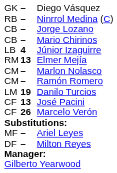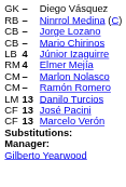 <table style="font-size: 90%" cellspacing="0" cellpadding="0" align="center">
 <tr>
 <td colspan=4></td>
 </tr>
 <tr>
 <th width="25"></th>
 <th width="25"></th>
 </tr>
 <tr>
 <td>GK</td>
 <td><strong>–</strong></td>
 <td> Diego Vásquez</td>
 </tr>
 <tr>
 <td>RB</td>
 <td><strong>–</strong></td>
 <td> <a href='#'>Ninrrol Medina</a> (<a href='#'>C</a>)</td>
 </tr>
 <tr>
 <td>CB</td>
 <td><strong>–</strong></td>
 <td> <a href='#'>Jorge Lozano</a></td>
 </tr>
 <tr>
 <td>CB</td>
 <td><strong>–</strong></td>
 <td> <a href='#'>Mario Chirinos</a></td>
 </tr>
 <tr>
 <td>LB</td>
 <td><strong>4</strong></td>
 <td> <a href='#'>Júnior Izaguirre</a></td>
 <td></td>
 <td></td>
 </tr>
 <tr>
 <td>RM</td>
-<td><strong>13</strong></td>
+<td><strong>4</strong></td>
 <td> <a href='#'>Elmer Mejía</a></td>
 </tr>
 <tr>
 <td>CM</td>
 <td><strong>–</strong></td>
 <td> <a href='#'>Marlon Nolasco</a></td>
 <td></td>
 <td></td>
 </tr>
 <tr>
 <td>CM</td>
 <td><strong>–</strong></td>
 <td> <a href='#'>Ramón Romero</a></td>
 </tr>
 <tr>
 <td>LM</td>
-<td><strong>19</strong></td>
+<td><strong>13</strong></td>
 <td> <a href='#'>Danilo Turcios</a></td>
 </tr>
 <tr>
 <td>CF</td>
 <td><strong>13</strong></td>
 <td> <a href='#'>José Pacini</a></td>
 </tr>
 <tr>
 <td>CF</td>
-<td><strong>26</strong></td>
+<td><strong>13</strong></td>
 <td> <a href='#'>Marcelo Verón</a></td>
 </tr>
 <tr>
 <td colspan=3><strong>Substitutions:</strong></td>
-</tr>
-<tr>
-<td>MF</td>
-<td><strong>–</strong></td>
-<td> <a href='#'>Ariel Leyes</a></td>
-<td></td>
-<td></td>
-</tr>
-<tr>
-<td>DF</td>
-<td><strong>–</strong></td>
-<td> <a href='#'>Milton Reyes</a></td>
-<td></td>
-<td></td>
 </tr>
 <tr>
 <td colspan=3><strong>Manager:</strong></td>
 </tr>
 <tr>
 <td colspan=3> <a href='#'>Gilberto Yearwood</a></td>
 </tr>
 </table>
